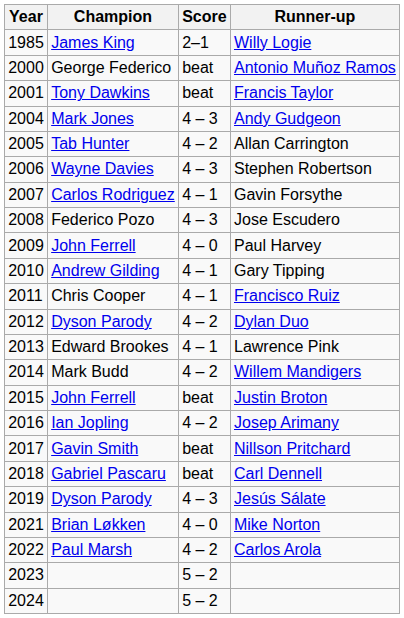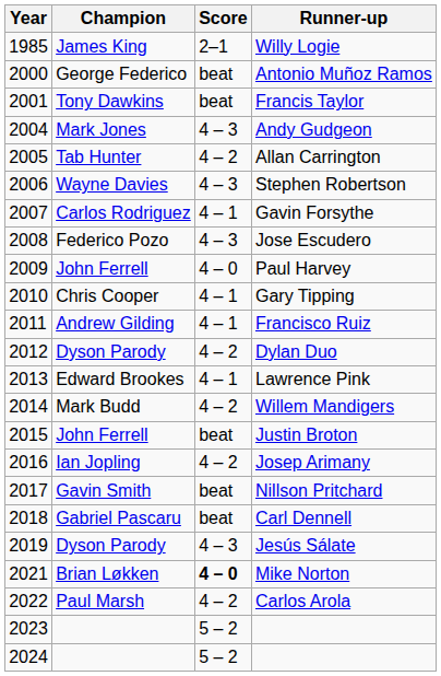 <table class="wikitable">
 <tr>
 <th>Year</th>
 <th>Champion</th>
 <th>Score</th>
 <th>Runner-up</th>
 </tr>
 <tr>
 <td>1985</td>
 <td> <a href='#'>James King</a></td>
 <td>2–1</td>
 <td> <a href='#'>Willy Logie</a></td>
 </tr>
 <tr>
 <td>2000</td>
 <td> George Federico</td>
 <td>beat</td>
 <td> <a href='#'>Antonio Muñoz Ramos</a></td>
 </tr>
 <tr>
 <td>2001</td>
 <td> <a href='#'>Tony Dawkins</a></td>
 <td>beat</td>
 <td> <a href='#'>Francis Taylor</a></td>
 </tr>
 <tr>
 <td>2004</td>
 <td> <a href='#'>Mark Jones</a></td>
 <td>4 – 3</td>
 <td> <a href='#'>Andy Gudgeon</a></td>
 </tr>
 <tr>
 <td>2005</td>
 <td> <a href='#'>Tab Hunter</a></td>
 <td>4 – 2</td>
 <td> Allan Carrington</td>
 </tr>
 <tr>
 <td>2006</td>
 <td> <a href='#'>Wayne Davies</a></td>
 <td>4 – 3</td>
 <td> Stephen Robertson</td>
 </tr>
 <tr>
 <td>2007</td>
 <td> <a href='#'>Carlos Rodriguez</a></td>
 <td>4 – 1</td>
 <td> Gavin Forsythe</td>
 </tr>
 <tr>
 <td>2008</td>
 <td> Federico Pozo</td>
 <td>4 – 3</td>
 <td> Jose Escudero</td>
 </tr>
 <tr>
 <td>2009</td>
 <td> <a href='#'>John Ferrell</a></td>
 <td>4 – 0</td>
 <td> Paul Harvey</td>
 </tr>
 <tr>
 <td>2010</td>
-<td> <a href='#'>Andrew Gilding</a></td>
+<td> Chris Cooper</td>
 <td>4 – 1</td>
 <td> Gary Tipping</td>
 </tr>
 <tr>
 <td>2011</td>
-<td> Chris Cooper</td>
+<td> <a href='#'>Andrew Gilding</a></td>
 <td>4 – 1</td>
 <td> <a href='#'>Francisco Ruiz</a></td>
 </tr>
 <tr>
 <td>2012</td>
 <td> <a href='#'>Dyson Parody</a></td>
 <td>4 – 2</td>
 <td> <a href='#'>Dylan Duo</a></td>
 </tr>
 <tr>
 <td>2013</td>
 <td> Edward Brookes</td>
 <td>4 – 1</td>
 <td> Lawrence Pink</td>
 </tr>
 <tr>
 <td>2014</td>
 <td> Mark Budd</td>
 <td>4 – 2</td>
 <td> <a href='#'>Willem Mandigers</a></td>
 </tr>
 <tr>
 <td>2015</td>
 <td> <a href='#'>John Ferrell</a></td>
 <td>beat</td>
 <td> <a href='#'>Justin Broton</a></td>
 </tr>
 <tr>
 <td>2016</td>
 <td> <a href='#'>Ian Jopling</a></td>
 <td>4 – 2</td>
 <td> <a href='#'>Josep Arimany</a></td>
 </tr>
 <tr>
 <td>2017</td>
 <td> <a href='#'>Gavin Smith</a></td>
 <td>beat</td>
 <td> <a href='#'>Nillson Pritchard</a></td>
 </tr>
 <tr>
 <td>2018</td>
 <td> <a href='#'>Gabriel Pascaru</a></td>
 <td>beat</td>
 <td> <a href='#'>Carl Dennell</a></td>
 </tr>
 <tr>
 <td>2019</td>
 <td> <a href='#'>Dyson Parody</a></td>
 <td>4 – 3</td>
 <td> <a href='#'>Jesús Sálate</a></td>
 </tr>
 <tr>
 <td>2021</td>
 <td> <a href='#'>Brian Løkken</a></td>
-<td>4 – 0</td>
+<td><strong>4 – 0</strong></td>
 <td> <a href='#'>Mike Norton</a></td>
 </tr>
 <tr>
 <td>2022</td>
 <td> <a href='#'>Paul Marsh</a></td>
 <td>4 – 2</td>
 <td> <a href='#'>Carlos Arola</a></td>
 </tr>
 <tr>
 <td>2023</td>
 <td></td>
 <td>5 – 2</td>
 <td></td>
 </tr>
 <tr>
 <td>2024</td>
 <td></td>
 <td>5 – 2</td>
 <td></td>
 </tr>
 </table>
